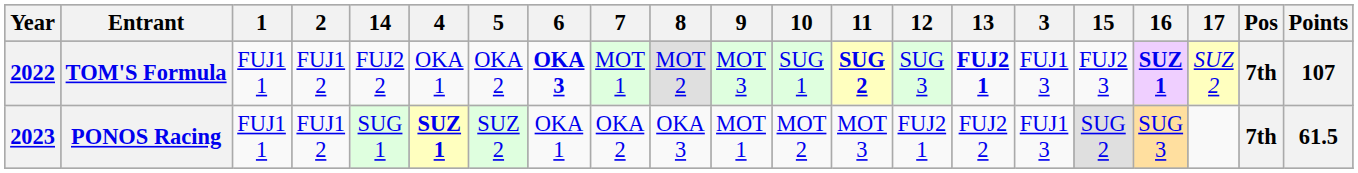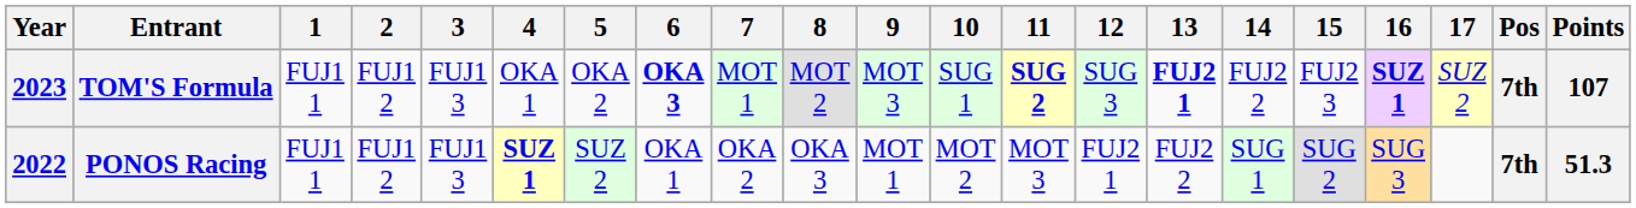 <table class="wikitable" style="text-align:center; font-size:85%">
 <tr>
 <th>Year</th>
 <th>Entrant</th>
 <th>1</th>
 <th>2</th>
-<th>14</th>
+<th>3</th>
 <th>4</th>
 <th>5</th>
 <th>6</th>
 <th>7</th>
 <th>8</th>
 <th>9</th>
 <th>10</th>
 <th>11</th>
 <th>12</th>
 <th>13</th>
-<th>3</th>
+<th>14</th>
 <th>15</th>
 <th>16</th>
 <th>17</th>
 <th>Pos</th>
 <th>Points</th>
 </tr>
 <tr>
-<th><a href='#'>2022</a></th>
+<th><a href='#'>2023</a></th>
 <th><a href='#'>TOM'S Formula</a></th>
 <td style="background:#"><a href='#'>FUJ1<br>1</a><br></td>
 <td style="background:#"><a href='#'>FUJ1<br>2</a><br></td>
-<td style="background:#"><a href='#'>FUJ2<br>2</a><br></td>
+<td style="background:#"><a href='#'>FUJ1<br>3</a><br></td>
 <td style="background:#"><a href='#'>OKA<br>1</a><br></td>
 <td style="background:#"><a href='#'>OKA<br>2</a><br></td>
 <td style="background:#"><strong><a href='#'>OKA<br>3</a><br></strong></td>
 <td style="background:#DFFFDF;"><a href='#'>MOT<br>1</a><br></td>
 <td style="background:#DFDFDF;"><a href='#'>MOT<br>2</a><br></td>
 <td style="background:#DFFFDF"><a href='#'>MOT<br>3</a><br></td>
 <td style="background:#DFFFDF"><a href='#'>SUG<br>1</a><br></td>
 <td style="background:#FFFFBF"><strong><a href='#'>SUG<br>2</a></strong><br></td>
 <td style="background:#DFFFDF"><a href='#'>SUG<br>3</a><br></td>
 <td style="background:#"><strong><a href='#'>FUJ2<br>1</a><br></strong></td>
-<td style="background:#"><a href='#'>FUJ1<br>3</a><br></td>
+<td style="background:#"><a href='#'>FUJ2<br>2</a><br></td>
 <td style="background:#"><a href='#'>FUJ2<br>3</a><br></td>
 <td style="background:#EFCFFF;"><strong><a href='#'>SUZ<br>1</a></strong><br></td>
 <td style="background:#FFFFBF;"><em><a href='#'>SUZ<br>2</a><br></em></td>
 <th>7th</th>
 <th>107</th>
 </tr>
 <tr>
-<th><a href='#'>2023</a></th>
+<th><a href='#'>2022</a></th>
 <th nowrap><a href='#'>PONOS Racing</a></th>
 <td style="background:#;"><a href='#'>FUJ1<br>1</a></td>
 <td style="background:#;"><a href='#'>FUJ1<br>2</a></td>
-<td style="background:#DFFFDF;"><a href='#'>SUG<br>1</a><br></td>
+<td style="background:#;"><a href='#'>FUJ1<br>3</a></td>
 <td style="background:#FFFFBF;"><strong><a href='#'>SUZ<br>1</a></strong><br></td>
 <td style="background:#DFFFDF;"><a href='#'>SUZ<br>2</a><br></td>
 <td style="background:#;"><a href='#'>OKA<br>1</a></td>
 <td style="background:#;"><a href='#'>OKA<br>2</a></td>
 <td style="background:#;"><a href='#'>OKA<br>3</a></td>
 <td style="background:#;"><a href='#'>MOT<br>1</a></td>
 <td style="background:#;"><a href='#'>MOT<br>2</a></td>
 <td style="background:#;"><a href='#'>MOT<br>3</a></td>
 <td style="background:#;"><a href='#'>FUJ2<br>1</a></td>
 <td style="background:#;"><a href='#'>FUJ2<br>2</a></td>
-<td style="background:#;"><a href='#'>FUJ1<br>3</a></td>
+<td style="background:#DFFFDF;"><a href='#'>SUG<br>1</a><br></td>
 <td style="background:#DFDFDF;"><a href='#'>SUG<br>2</a><br></td>
 <td style="background:#FFDF9F;"><a href='#'>SUG<br>3</a><br></td>
 <td></td>
 <th>7th</th>
-<th>61.5</th>
+<th>51.3</th>
 </tr>
 </table>
